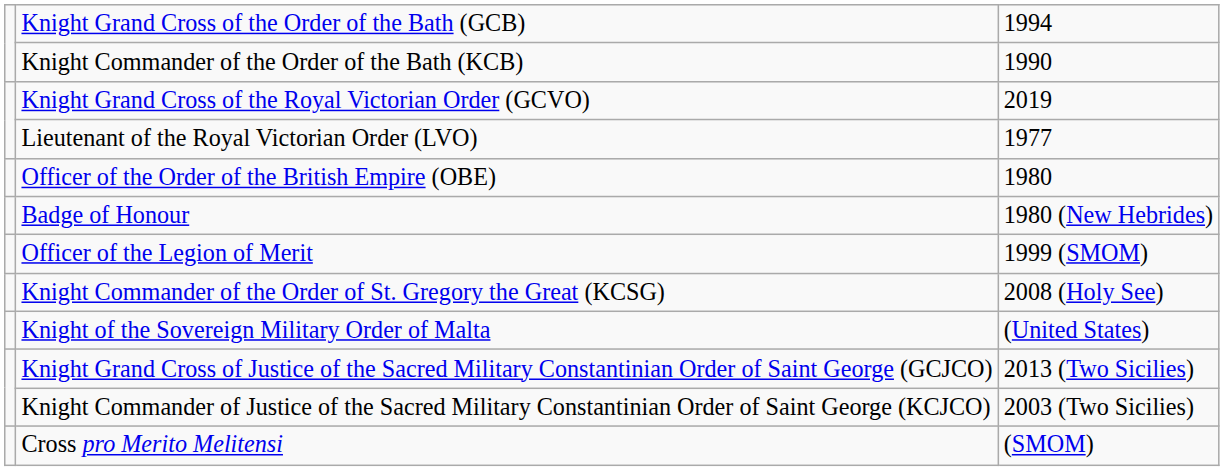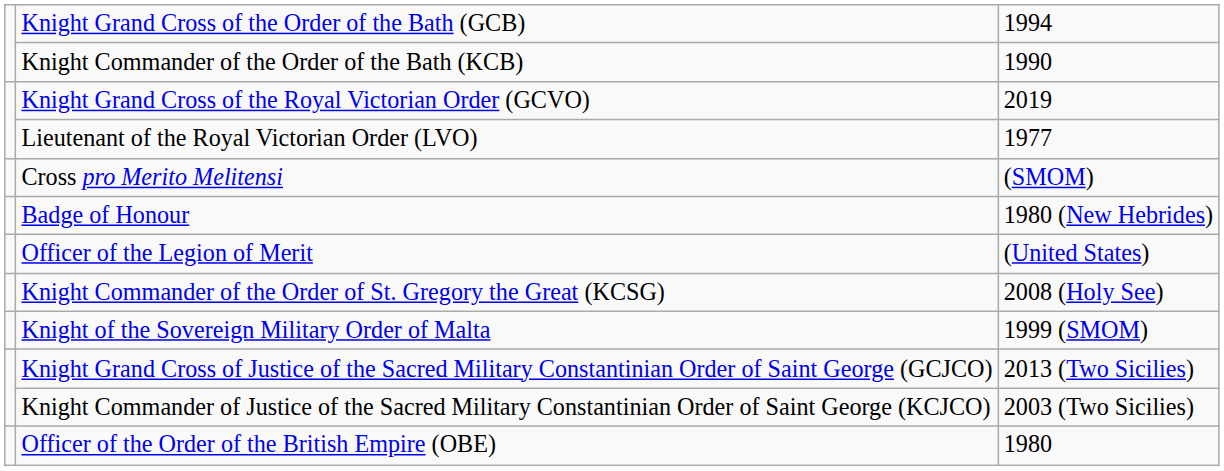 <table class="wikitable">
 <tr>
 <td rowspan=2></td>
 <td><a href='#'>Knight Grand Cross of the Order of the Bath</a> (GCB)</td>
 <td>1994</td>
 </tr>
 <tr>
 <td>Knight Commander of the Order of the Bath (KCB)</td>
 <td>1990</td>
 </tr>
 <tr>
 <td rowspan=2></td>
 <td><a href='#'>Knight Grand Cross of the Royal Victorian Order</a> (GCVO)</td>
 <td>2019</td>
 </tr>
 <tr>
 <td>Lieutenant of the Royal Victorian Order (LVO)</td>
 <td>1977</td>
 </tr>
 <tr>
 <td></td>
-<td><a href='#'>Officer of the Order of the British Empire</a> (OBE)</td>
-<td>1980</td>
+<td>Cross <a href='#'><em>pro Merito Melitensi</em></a></td>
+<td>(<a href='#'>SMOM</a>)</td>
 </tr>
 <tr>
 <td></td>
 <td><a href='#'>Badge of Honour</a></td>
 <td>1980 (<a href='#'>New Hebrides</a>)</td>
 </tr>
 <tr>
 <td></td>
 <td><a href='#'>Officer of the Legion of Merit</a></td>
-<td>1999 (<a href='#'>SMOM</a>)</td>
+<td>(<a href='#'>United States</a>)</td>
 </tr>
 <tr>
 <td></td>
 <td><a href='#'>Knight Commander of the Order of St. Gregory the Great</a> (KCSG)</td>
 <td>2008 (<a href='#'>Holy See</a>)</td>
 </tr>
 <tr>
 <td></td>
 <td><a href='#'>Knight of the Sovereign Military Order of Malta</a></td>
-<td>(<a href='#'>United States</a>)</td>
+<td>1999 (<a href='#'>SMOM</a>)</td>
 </tr>
 <tr>
 <td rowspan=2></td>
 <td><a href='#'>Knight Grand Cross of Justice of the Sacred Military Constantinian Order of Saint George</a> (GCJCO)</td>
 <td>2013 (<a href='#'>Two Sicilies</a>)</td>
 </tr>
 <tr>
 <td>Knight Commander of Justice of the Sacred Military Constantinian Order of Saint George (KCJCO)</td>
 <td>2003 (Two Sicilies)</td>
 </tr>
 <tr>
 <td></td>
-<td>Cross <a href='#'><em>pro Merito Melitensi</em></a></td>
-<td>(<a href='#'>SMOM</a>)</td>
+<td><a href='#'>Officer of the Order of the British Empire</a> (OBE)</td>
+<td>1980</td>
 </tr>
 </table>
